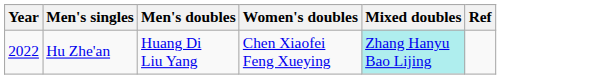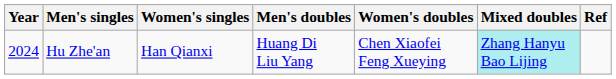 <table class=wikitable style="font-size:90%;">
 <tr>
 <th>Year</th>
 <th>Men's singles</th>
+<th>Women's singles</th>
 <th>Men's doubles</th>
 <th>Women's doubles</th>
 <th>Mixed doubles</th>
 <th>Ref</th>
 </tr>
 <tr>
-<td><a href='#'>2022</a></td>
+<td><a href='#'>2024</a></td>
 <td> <a href='#'>Hu Zhe'an</a></td>
+<td> <a href='#'>Han Qianxi</a></td>
 <td> <a href='#'>Huang Di</a><br> <a href='#'>Liu Yang</a></td>
 <td> <a href='#'>Chen Xiaofei</a><br> <a href='#'>Feng Xueying</a></td>
 <td style="background: paleturquoise;"> <a href='#'>Zhang Hanyu</a><br> <a href='#'>Bao Lijing</a></td>
 <td></td>
 </tr>
 </table>
